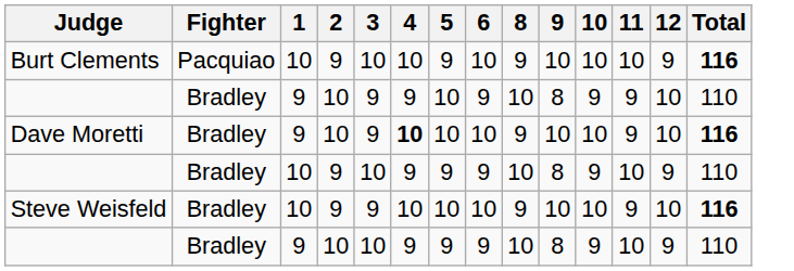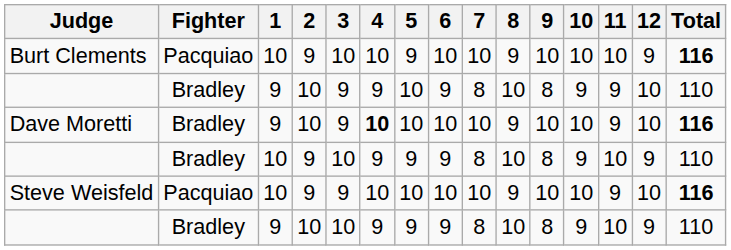 <table class="wikitable" style="text-align:center">
 <tr>
 <th align="left">Judge</th>
 <th>Fighter</th>
 <th> 1 </th>
 <th> 2 </th>
 <th> 3 </th>
 <th> 4 </th>
 <th> 5 </th>
 <th> 6 </th>
+<th> 7 </th>
 <th> 8 </th>
 <th> 9 </th>
 <th>10</th>
 <th>11</th>
 <th>12</th>
 <th>Total</th>
 </tr>
 <tr>
 <td align="left">Burt Clements</td>
 <td>Pacquiao</td>
 <td>10</td>
 <td>9</td>
 <td>10</td>
 <td>10</td>
 <td>9</td>
+<td>10</td>
 <td>10</td>
 <td>9</td>
 <td>10</td>
 <td>10</td>
 <td>10</td>
 <td>9</td>
 <td><strong>116</strong></td>
 </tr>
 <tr>
 <td align="left"></td>
 <td>Bradley</td>
 <td>9</td>
 <td>10</td>
 <td>9</td>
 <td>9</td>
 <td>10</td>
 <td>9</td>
+<td>8</td>
 <td>10</td>
 <td>8</td>
 <td>9</td>
 <td>9</td>
 <td>10</td>
 <td>110</td>
 </tr>
 <tr>
 <td align="left">Dave Moretti</td>
 <td>Bradley</td>
 <td>9</td>
 <td>10</td>
 <td>9</td>
 <td><strong>10</strong></td>
+<td>10</td>
 <td>10</td>
 <td>10</td>
 <td>9</td>
 <td>10</td>
 <td>10</td>
 <td>9</td>
 <td>10</td>
 <td><strong>116</strong></td>
 </tr>
 <tr>
 <td align="left"></td>
 <td>Bradley</td>
 <td>10</td>
 <td>9</td>
 <td>10</td>
 <td>9</td>
 <td>9</td>
 <td>9</td>
+<td>8</td>
 <td>10</td>
 <td>8</td>
 <td>9</td>
 <td>10</td>
 <td>9</td>
 <td>110</td>
 </tr>
 <tr>
 <td align="left">Steve Weisfeld</td>
-<td>Bradley</td>
+<td>Pacquiao</td>
 <td>10</td>
 <td>9</td>
 <td>9</td>
+<td>10</td>
 <td>10</td>
 <td>10</td>
 <td>10</td>
 <td>9</td>
 <td>10</td>
 <td>10</td>
 <td>9</td>
 <td>10</td>
 <td><strong>116</strong></td>
 </tr>
 <tr>
 <td align="left"></td>
 <td>Bradley</td>
 <td>9</td>
 <td>10</td>
 <td>10</td>
 <td>9</td>
 <td>9</td>
 <td>9</td>
+<td>8</td>
 <td>10</td>
 <td>8</td>
 <td>9</td>
 <td>10</td>
 <td>9</td>
 <td>110</td>
 </tr>
 </table>
